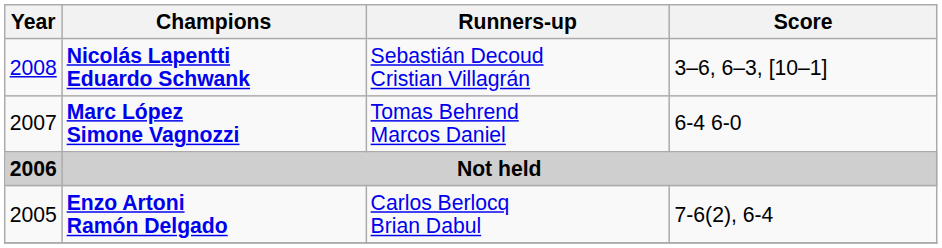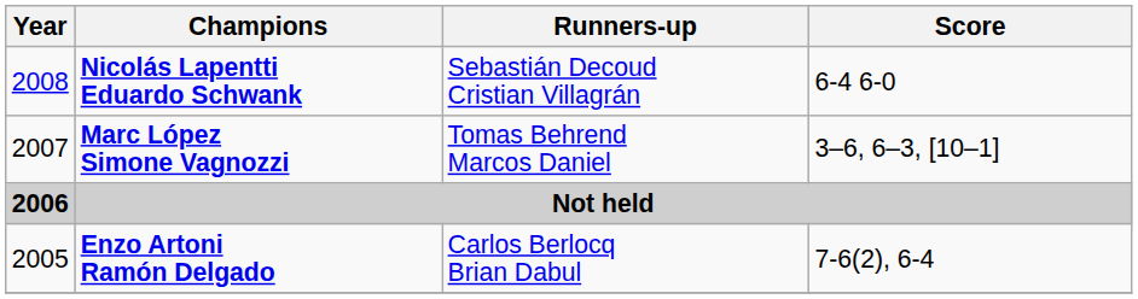 <table class="wikitable" style="font-size:90%">
 <tr>
 <th>Year</th>
 <th width="200">Champions</th>
 <th width="200">Runners-up</th>
 <th width="175">Score</th>
 </tr>
 <tr>
 <td><a href='#'>2008</a></td>
 <td> <strong><a href='#'>Nicolás Lapentti</a><br> <a href='#'>Eduardo Schwank</a></strong></td>
 <td> <a href='#'>Sebastián Decoud</a><br> <a href='#'>Cristian Villagrán</a></td>
-<td>3–6, 6–3, [10–1]</td>
+<td>6-4 6-0</td>
 </tr>
 <tr>
 <td>2007</td>
 <td> <strong><a href='#'>Marc López</a></strong><br> <strong><a href='#'>Simone Vagnozzi</a></strong></td>
 <td> <a href='#'>Tomas Behrend</a> <br> <a href='#'>Marcos Daniel</a></td>
-<td>6-4 6-0</td>
+<td>3–6, 6–3, [10–1]</td>
 </tr>
 <tr>
 <td style="background:#cfcfcf"><strong>2006</strong></td>
 <td colspan=3 align=center style="background:#cfcfcf"><strong>Not held</strong></td>
 </tr>
 <tr>
 <td>2005</td>
 <td> <strong><a href='#'>Enzo Artoni</a></strong><br> <strong><a href='#'>Ramón Delgado</a></strong></td>
 <td> <a href='#'>Carlos Berlocq</a><br> <a href='#'>Brian Dabul</a></td>
 <td>7-6(2), 6-4</td>
 </tr>
 <tr>
 </tr>
 </table>
